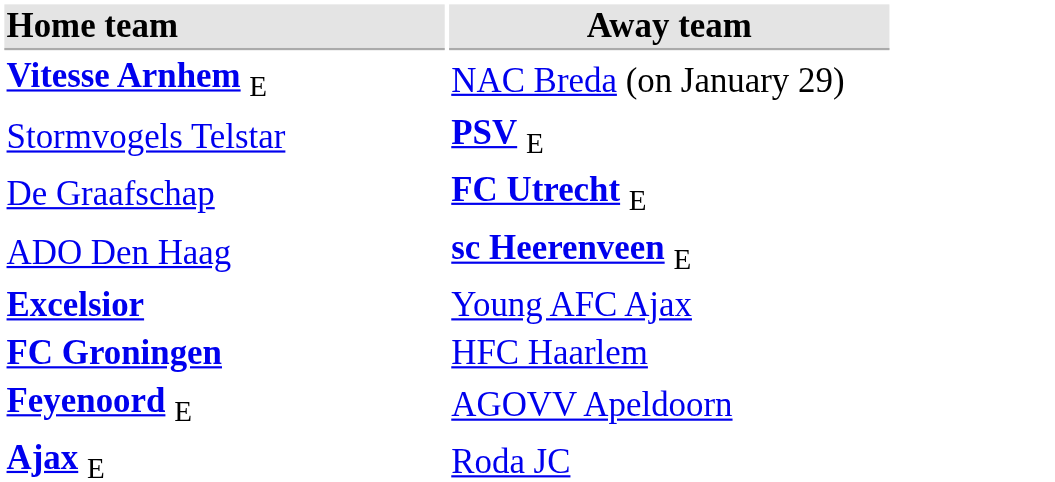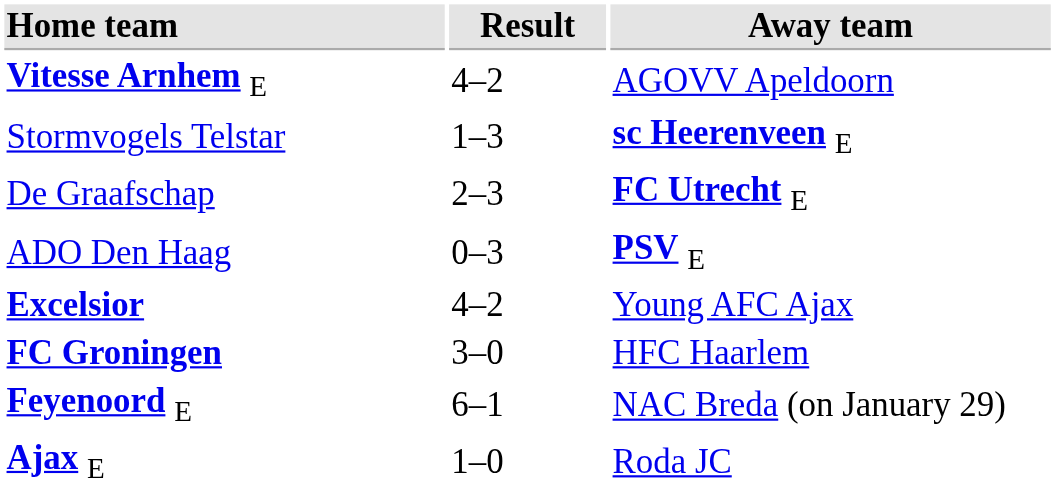 <table>
 <tr bgcolor="#E4E4E4">
 <th style="border-bottom:1px solid #AAAAAA" width="200" align="left">Home team</th>
+<th style="border-bottom:1px solid #AAAAAA" width="70" align="center">Result</th>
 <th style="border-bottom:1px solid #AAAAAA" width="200">Away team</th>
 </tr>
 <tr>
 <td><strong><a href='#'>Vitesse Arnhem</a></strong> <sub>E</sub></td>
-<td><a href='#'>NAC Breda</a> (on January 29)</td>
+<td>4–2</td>
+<td><a href='#'>AGOVV Apeldoorn</a></td>
 </tr>
 <tr>
 <td><a href='#'>Stormvogels Telstar</a></td>
-<td><strong><a href='#'>PSV</a></strong> <sub>E</sub></td>
+<td>1–3</td>
+<td><strong><a href='#'>sc Heerenveen</a></strong> <sub>E</sub></td>
 </tr>
 <tr>
 <td><a href='#'>De Graafschap</a></td>
+<td>2–3</td>
 <td><strong><a href='#'>FC Utrecht</a></strong> <sub>E</sub></td>
 </tr>
 <tr>
 <td><a href='#'>ADO Den Haag</a></td>
-<td><strong><a href='#'>sc Heerenveen</a></strong> <sub>E</sub></td>
+<td>0–3</td>
+<td><strong><a href='#'>PSV</a></strong> <sub>E</sub></td>
 </tr>
 <tr>
 <td><strong><a href='#'>Excelsior</a></strong></td>
+<td>4–2</td>
 <td><a href='#'>Young AFC Ajax</a></td>
 </tr>
 <tr>
 <td><strong><a href='#'>FC Groningen</a></strong></td>
+<td>3–0</td>
 <td><a href='#'>HFC Haarlem</a></td>
 </tr>
 <tr>
 <td><strong><a href='#'>Feyenoord</a></strong> <sub>E</sub></td>
-<td><a href='#'>AGOVV Apeldoorn</a></td>
+<td>6–1</td>
+<td><a href='#'>NAC Breda</a> (on January 29)</td>
 </tr>
 <tr>
 <td><strong><a href='#'>Ajax</a></strong> <sub>E</sub></td>
+<td>1–0</td>
 <td><a href='#'>Roda JC</a></td>
 </tr>
 </table>
